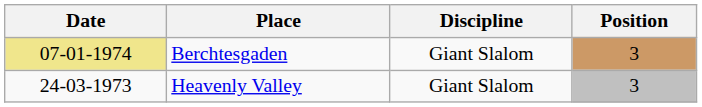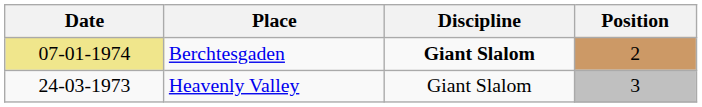 <table class="wikitable" width=40% style="font-size:90%; text-align:center;">
 <tr>
 <th>Date</th>
 <th>Place</th>
 <th>Discipline</th>
 <th>Position</th>
 </tr>
 <tr>
 <td style="background: khaki;">07-01-1974</td>
 <td align=left> <a href='#'>Berchtesgaden</a></td>
-<td>Giant Slalom</td>
-<td bgcolor=cc9966>3</td>
+<td><strong>Giant Slalom</strong></td>
+<td bgcolor=cc9966>2</td>
 </tr>
 <tr>
 <td>24-03-1973</td>
 <td align=left> <a href='#'>Heavenly Valley</a></td>
 <td>Giant Slalom</td>
 <td bgcolor=silver>3</td>
 </tr>
 </table>
